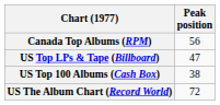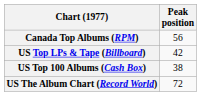 <table class="wikitable sortable plainrowheaders" style="text-align:center">
 <tr>
 <th scope="col">Chart (1977)</th>
 <th scope="col">Peak<br>position</th>
 </tr>
 <tr>
 <th scope="row">Canada Top Albums (<em><a href='#'>RPM</a></em>)</th>
 <td>56</td>
 </tr>
 <tr>
 <th scope="row">US <a href='#'>Top LPs & Tape</a> (<em><a href='#'>Billboard</a></em>)</th>
-<td>47</td>
+<td>42</td>
 </tr>
 <tr>
 <th scope="row">US Top 100 Albums (<em><a href='#'>Cash Box</a></em>)</th>
 <td>38</td>
 </tr>
 <tr>
 <th scope="row">US The Album Chart (<em><a href='#'>Record World</a></em>)</th>
 <td>72</td>
 </tr>
 </table>
